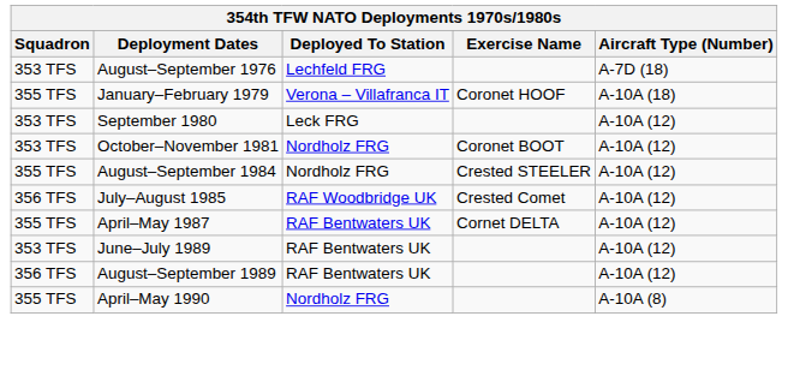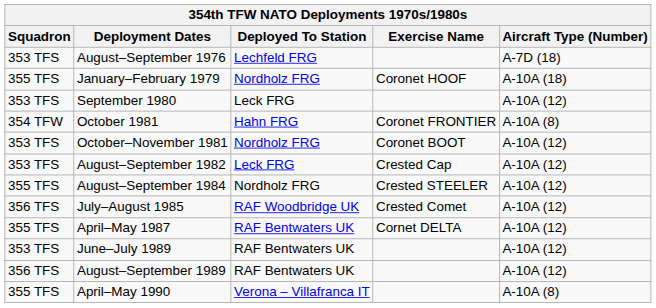 <table class="wikitable" style="margin:auto">
 <tr>
 <th colspan=5>354th TFW NATO Deployments 1970s/1980s</th>
 </tr>
 <tr>
 <th>Squadron</th>
 <th>Deployment Dates</th>
 <th>Deployed To Station</th>
 <th>Exercise Name</th>
 <th>Aircraft Type (Number)</th>
 </tr>
 <tr>
 <td>353 TFS</td>
 <td>August–September 1976</td>
 <td><a href='#'>Lechfeld FRG</a></td>
 <td></td>
 <td>A-7D (18)</td>
 </tr>
 <tr>
 <td>355 TFS</td>
 <td>January–February 1979</td>
-<td><a href='#'>Verona – Villafranca IT</a></td>
+<td><a href='#'>Nordholz FRG</a></td>
 <td>Coronet HOOF</td>
 <td>A-10A (18)</td>
 </tr>
 <tr>
 <td>353 TFS</td>
 <td>September 1980</td>
 <td>Leck FRG</td>
 <td></td>
 <td>A-10A (12)</td>
 </tr>
 <tr>
+<td>354 TFW</td>
+<td>October 1981</td>
+<td><a href='#'>Hahn FRG</a></td>
+<td>Coronet FRONTIER</td>
+<td>A-10A (8)</td>
+</tr>
+<tr>
 <td>353 TFS</td>
 <td>October–November 1981</td>
 <td><a href='#'>Nordholz FRG</a></td>
 <td>Coronet BOOT</td>
+<td>A-10A (12)</td>
+</tr>
+<tr>
+<td>353 TFS</td>
+<td>August–September 1982</td>
+<td><a href='#'>Leck FRG</a></td>
+<td>Crested Cap</td>
 <td>A-10A (12)</td>
 </tr>
 <tr>
 <td>355 TFS</td>
 <td>August–September 1984</td>
 <td>Nordholz FRG</td>
 <td>Crested STEELER</td>
 <td>A-10A (12)</td>
 </tr>
 <tr>
 <td>356 TFS</td>
 <td>July–August 1985</td>
 <td><a href='#'>RAF Woodbridge UK</a></td>
 <td>Crested Comet</td>
 <td>A-10A (12)</td>
 </tr>
 <tr>
 <td>355 TFS</td>
 <td>April–May 1987</td>
 <td><a href='#'>RAF Bentwaters UK</a></td>
 <td>Cornet DELTA</td>
 <td>A-10A (12)</td>
 </tr>
 <tr>
 <td>353 TFS</td>
 <td>June–July 1989</td>
 <td>RAF Bentwaters UK</td>
 <td></td>
 <td>A-10A (12)</td>
 </tr>
 <tr>
 <td>356 TFS</td>
 <td>August–September 1989</td>
 <td>RAF Bentwaters UK</td>
 <td></td>
 <td>A-10A (12)</td>
 </tr>
 <tr>
 <td>355 TFS</td>
 <td>April–May 1990</td>
-<td><a href='#'>Nordholz FRG</a></td>
+<td><a href='#'>Verona – Villafranca IT</a></td>
 <td></td>
 <td>A-10A (8)</td>
 </tr>
 </table>
